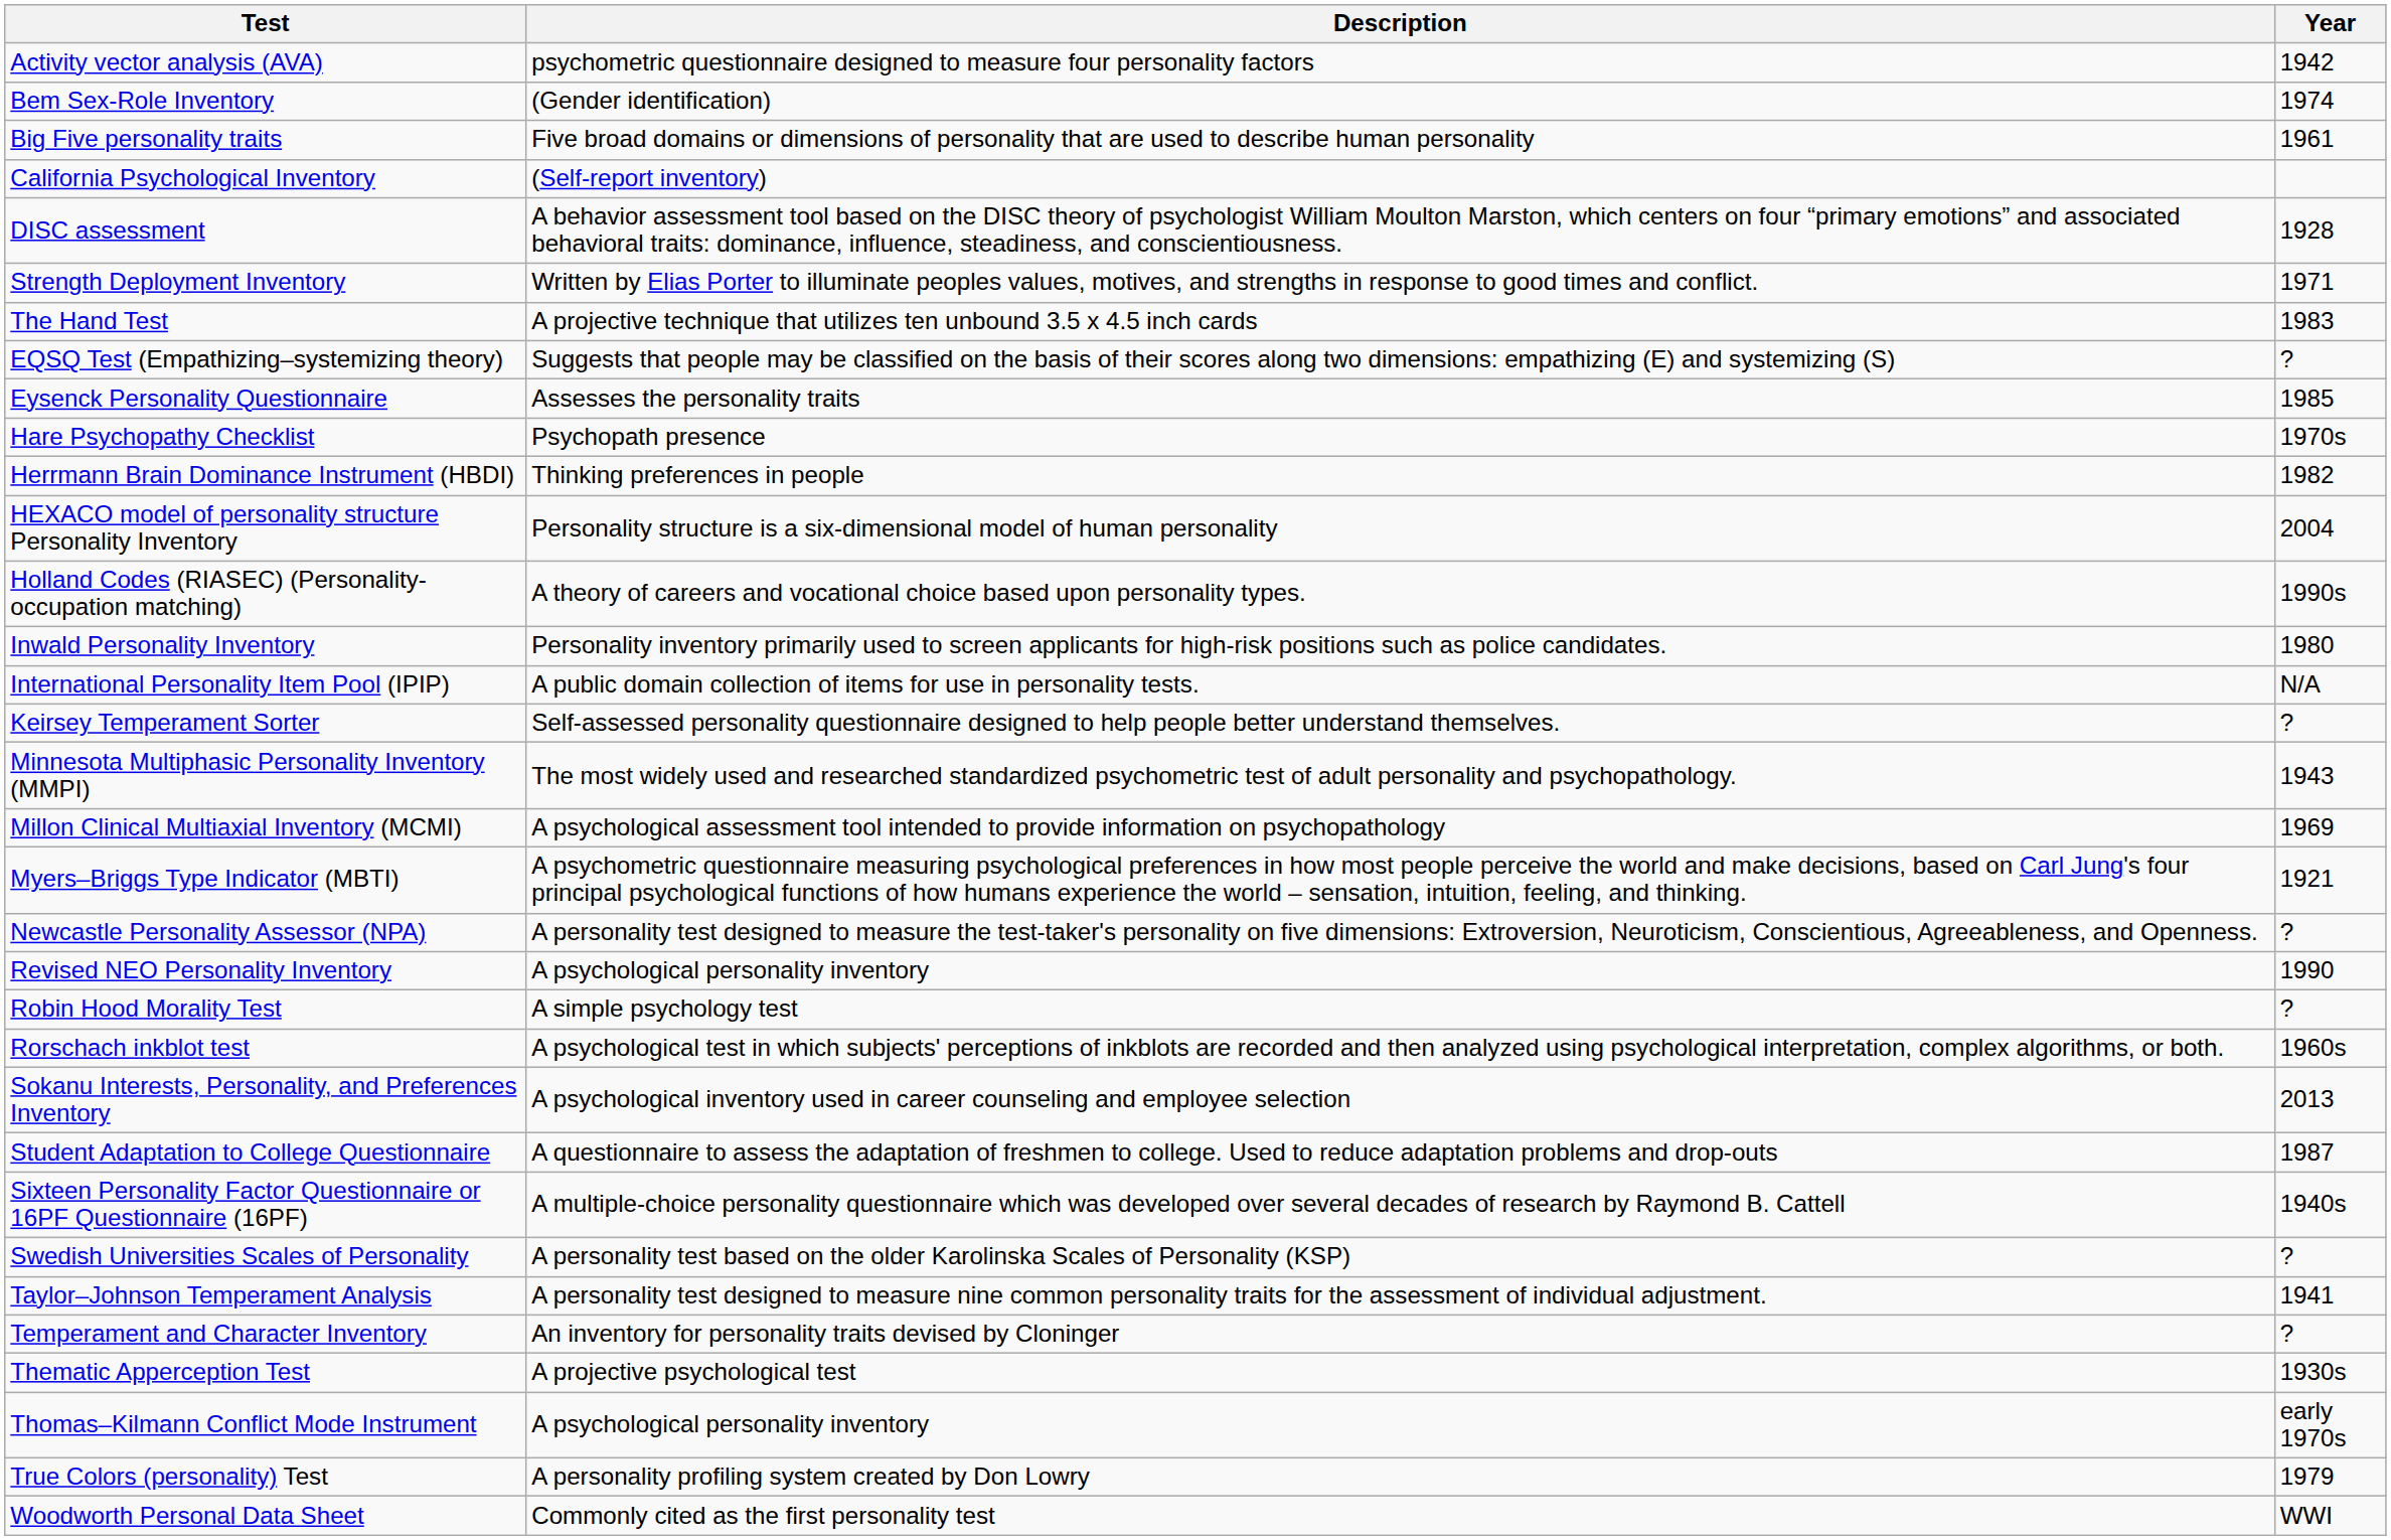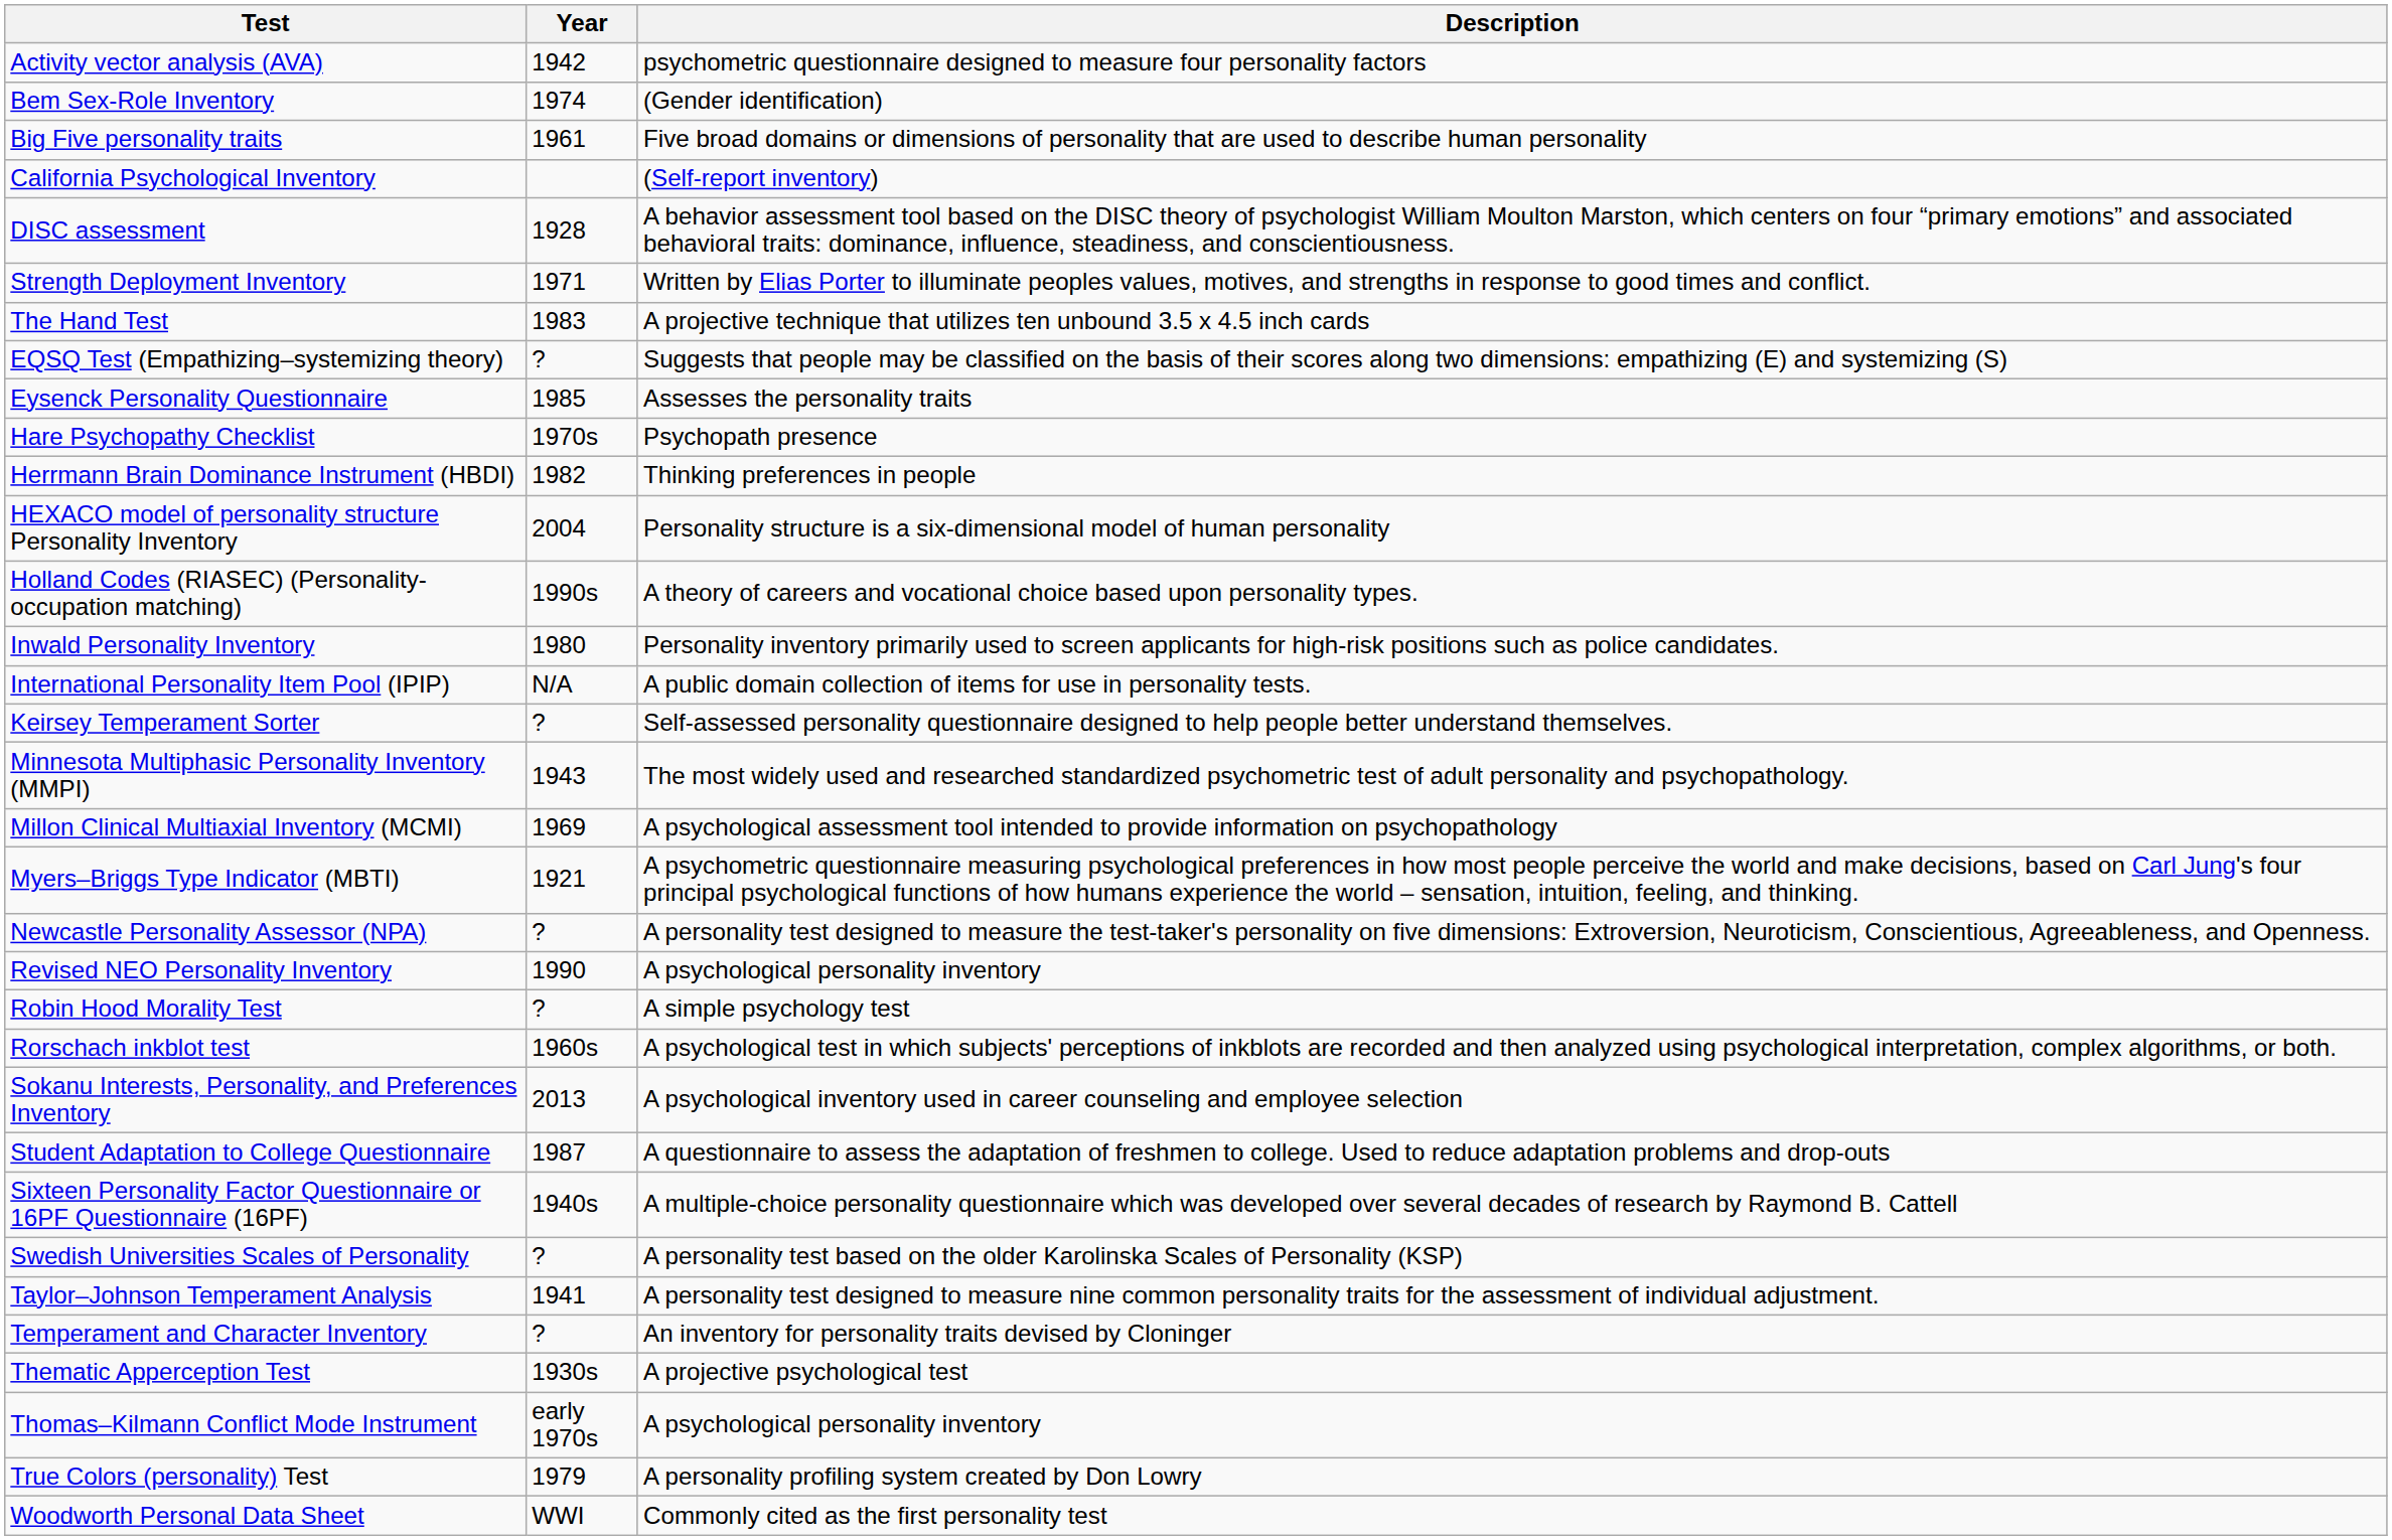 <table class="wikitable sortable">
 <tr>
 <th>Test</th>
+<th>Year</th>
 <th>Description</th>
-<th>Year</th>
 </tr>
 <tr>
 <td><a href='#'>Activity vector analysis (AVA)</a></td>
+<td>1942</td>
 <td>psychometric questionnaire designed to measure four personality factors</td>
-<td>1942</td>
 </tr>
 <tr>
 <td><a href='#'>Bem Sex-Role Inventory</a></td>
+<td>1974</td>
 <td>(Gender identification)</td>
-<td>1974</td>
 </tr>
 <tr>
 <td><a href='#'>Big Five personality traits</a></td>
+<td>1961</td>
 <td>Five broad domains or dimensions of personality that are used to describe human personality</td>
-<td>1961</td>
 </tr>
 <tr>
 <td><a href='#'>California Psychological Inventory</a></td>
+<td></td>
 <td>(<a href='#'>Self-report inventory</a>)</td>
-<td></td>
 </tr>
 <tr>
 <td><a href='#'>DISC assessment</a></td>
+<td>1928</td>
 <td>A behavior assessment tool based on the DISC theory of psychologist William Moulton Marston, which centers on four “primary emotions” and associated behavioral traits: dominance, influence, steadiness, and conscientiousness.</td>
-<td>1928</td>
 </tr>
 <tr>
 <td><a href='#'>Strength Deployment Inventory</a></td>
+<td>1971</td>
 <td>Written by <a href='#'>Elias Porter</a> to illuminate peoples values, motives, and strengths in response to good times and conflict.</td>
-<td>1971</td>
 </tr>
 <tr>
 <td><a href='#'>The Hand Test</a></td>
+<td>1983</td>
 <td>A projective technique that utilizes ten unbound 3.5 x 4.5 inch cards</td>
-<td>1983</td>
 </tr>
 <tr>
 <td><a href='#'>EQSQ Test</a> (Empathizing–systemizing theory)</td>
+<td>?</td>
 <td>Suggests that people may be classified on the basis of their scores along two dimensions: empathizing (E) and systemizing (S)</td>
-<td>?</td>
 </tr>
 <tr>
 <td><a href='#'>Eysenck Personality Questionnaire</a></td>
+<td>1985</td>
 <td>Assesses the personality traits</td>
-<td>1985</td>
 </tr>
 <tr>
 <td><a href='#'>Hare Psychopathy Checklist</a></td>
+<td>1970s</td>
 <td>Psychopath presence</td>
-<td>1970s</td>
 </tr>
 <tr>
 <td><a href='#'>Herrmann Brain Dominance Instrument</a> (HBDI)</td>
+<td>1982</td>
 <td>Thinking preferences in people</td>
-<td>1982</td>
 </tr>
 <tr>
 <td><a href='#'>HEXACO model of personality structure</a> Personality Inventory</td>
+<td>2004</td>
 <td>Personality structure is a six-dimensional model of human personality</td>
-<td>2004</td>
 </tr>
 <tr>
 <td><a href='#'>Holland Codes</a> (RIASEC) (Personality-occupation matching)</td>
+<td>1990s</td>
 <td>A theory of careers and vocational choice based upon personality types.</td>
-<td>1990s</td>
 </tr>
 <tr>
 <td><a href='#'>Inwald Personality Inventory</a></td>
+<td>1980</td>
 <td>Personality inventory primarily used to screen applicants for high-risk positions such as police candidates.</td>
-<td>1980</td>
 </tr>
 <tr>
 <td><a href='#'>International Personality Item Pool</a> (IPIP)</td>
+<td>N/A</td>
 <td>A public domain collection of items for use in personality tests.</td>
-<td>N/A</td>
 </tr>
 <tr>
 <td><a href='#'>Keirsey Temperament Sorter</a></td>
+<td>?</td>
 <td>Self-assessed personality questionnaire designed to help people better understand themselves.</td>
-<td>?</td>
 </tr>
 <tr>
 <td><a href='#'>Minnesota Multiphasic Personality Inventory</a> (MMPI)</td>
+<td>1943</td>
 <td>The most widely used and researched standardized psychometric test of adult personality and psychopathology.</td>
-<td>1943</td>
 </tr>
 <tr>
 <td><a href='#'>Millon Clinical Multiaxial Inventory</a> (MCMI)</td>
+<td>1969</td>
 <td>A psychological assessment tool intended to provide information on psychopathology</td>
-<td>1969</td>
 </tr>
 <tr>
 <td><a href='#'>Myers–Briggs Type Indicator</a> (MBTI)</td>
+<td>1921</td>
 <td>A psychometric questionnaire measuring psychological preferences in how most people perceive the world and make decisions, based on <a href='#'>Carl Jung</a>'s four principal psychological functions of how humans experience the world – sensation, intuition, feeling, and thinking.</td>
-<td>1921</td>
 </tr>
 <tr>
 <td><a href='#'>Newcastle Personality Assessor (NPA)</a></td>
+<td>?</td>
 <td>A personality test designed to measure the test-taker's personality on five dimensions: Extroversion, Neuroticism, Conscientious, Agreeableness, and Openness.</td>
-<td>?</td>
 </tr>
 <tr>
 <td><a href='#'>Revised NEO Personality Inventory</a></td>
+<td>1990</td>
 <td>A psychological personality inventory</td>
-<td>1990</td>
 </tr>
 <tr>
 <td><a href='#'>Robin Hood Morality Test</a></td>
+<td>?</td>
 <td>A simple psychology test</td>
-<td>?</td>
 </tr>
 <tr>
 <td><a href='#'>Rorschach inkblot test</a></td>
+<td>1960s</td>
 <td>A psychological test in which subjects' perceptions of inkblots are recorded and then analyzed using psychological interpretation, complex algorithms, or both.</td>
-<td>1960s</td>
 </tr>
 <tr>
 <td><a href='#'>Sokanu Interests, Personality, and Preferences Inventory</a></td>
+<td>2013</td>
 <td>A psychological inventory used in career counseling and employee selection</td>
-<td>2013</td>
 </tr>
 <tr>
 <td><a href='#'>Student Adaptation to College Questionnaire</a></td>
+<td>1987</td>
 <td>A questionnaire to assess the adaptation of freshmen to college. Used to reduce adaptation problems and drop-outs</td>
-<td>1987</td>
 </tr>
 <tr>
 <td><a href='#'>Sixteen Personality Factor Questionnaire or 16PF Questionnaire</a> (16PF)</td>
+<td>1940s</td>
 <td>A multiple-choice personality questionnaire which was developed over several decades of research by Raymond B. Cattell</td>
-<td>1940s</td>
 </tr>
 <tr>
 <td><a href='#'>Swedish Universities Scales of Personality</a></td>
+<td>?</td>
 <td>A personality test based on the older Karolinska Scales of Personality (KSP)</td>
-<td>?</td>
 </tr>
 <tr>
 <td><a href='#'>Taylor–Johnson Temperament Analysis</a></td>
+<td>1941</td>
 <td>A personality test designed to measure nine common personality traits for the assessment of individual adjustment.</td>
-<td>1941</td>
 </tr>
 <tr>
 <td><a href='#'>Temperament and Character Inventory</a></td>
+<td>?</td>
 <td>An inventory for personality traits devised by Cloninger</td>
-<td>?</td>
 </tr>
 <tr>
 <td><a href='#'>Thematic Apperception Test</a></td>
+<td>1930s</td>
 <td>A projective psychological test</td>
-<td>1930s</td>
 </tr>
 <tr>
 <td><a href='#'>Thomas–Kilmann Conflict Mode Instrument</a></td>
+<td>early 1970s</td>
 <td>A psychological personality inventory</td>
-<td>early 1970s</td>
 </tr>
 <tr>
 <td><a href='#'>True Colors (personality)</a> Test</td>
+<td>1979</td>
 <td>A personality profiling system created by Don Lowry</td>
-<td>1979</td>
 </tr>
 <tr>
 <td><a href='#'>Woodworth Personal Data Sheet</a></td>
+<td>WWI</td>
 <td>Commonly cited as the first personality test</td>
-<td>WWI</td>
 </tr>
 </table>
